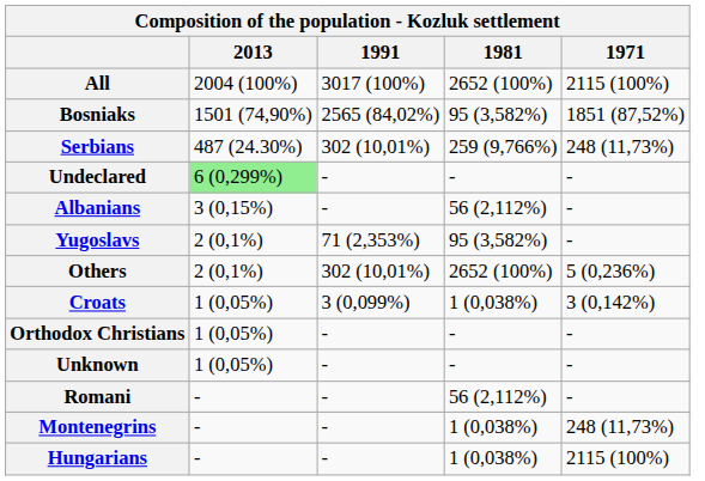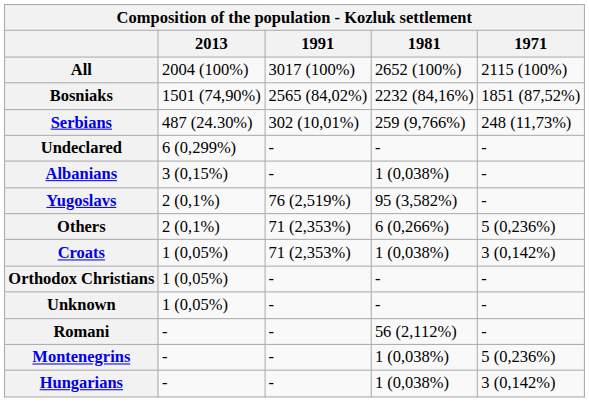 <table class="wikitable">
 <tr>
 <th colspan="5">Composition of the population - Kozluk settlement</th>
 </tr>
 <tr>
 <th></th>
 <th>2013</th>
 <th>1991</th>
 <th>1981</th>
 <th>1971</th>
 </tr>
 <tr>
 <th>All</th>
 <td>2004 (100%)</td>
 <td>3017 (100%)</td>
 <td>2652 (100%)</td>
 <td>2115 (100%)</td>
 </tr>
 <tr>
 <th>Bosniaks</th>
 <td>1501 (74,90%)</td>
 <td>2565 (84,02%)</td>
-<td>95 (3,582%)</td>
+<td>2232 (84,16%)</td>
 <td>1851 (87,52%)</td>
 </tr>
 <tr>
 <th><a href='#'>Serbians</a></th>
 <td>487 (24.30%)</td>
 <td>302 (10,01%)</td>
 <td>259 (9,766%)</td>
 <td>248 (11,73%)</td>
 </tr>
 <tr>
 <th>Undeclared</th>
-<td style="background: lightgreen;">6 (0,299%)</td>
+<td>6 (0,299%)</td>
 <td>-</td>
 <td>-</td>
 <td>-</td>
 </tr>
 <tr>
 <th><a href='#'>Albanians</a></th>
 <td>3 (0,15%)</td>
 <td>-</td>
-<td>56 (2,112%)</td>
+<td>1 (0,038%)</td>
 <td>-</td>
 </tr>
 <tr>
 <th><a href='#'>Yugoslavs</a></th>
 <td>2 (0,1%)</td>
-<td>71 (2,353%)</td>
+<td>76 (2,519%)</td>
 <td>95 (3,582%)</td>
 <td>-</td>
 </tr>
 <tr>
 <th>Others</th>
 <td>2 (0,1%)</td>
-<td>302 (10,01%)</td>
-<td>2652 (100%)</td>
+<td>71 (2,353%)</td>
+<td>6 (0,266%)</td>
 <td>5 (0,236%)</td>
 </tr>
 <tr>
 <th><a href='#'>Croats</a></th>
 <td>1 (0,05%)</td>
-<td>3 (0,099%)</td>
+<td>71 (2,353%)</td>
 <td>1 (0,038%)</td>
 <td>3 (0,142%)</td>
 </tr>
 <tr>
 <th>Orthodox Christians</th>
 <td>1 (0,05%)</td>
 <td>-</td>
 <td>-</td>
 <td>-</td>
 </tr>
 <tr>
 <th>Unknown</th>
 <td>1 (0,05%)</td>
 <td>-</td>
 <td>-</td>
 <td>-</td>
 </tr>
 <tr>
 <th>Romani</th>
 <td>-</td>
 <td>-</td>
 <td>56 (2,112%)</td>
 <td>-</td>
 </tr>
 <tr>
 <th><a href='#'>Montenegrins</a></th>
 <td>-</td>
 <td>-</td>
 <td>1 (0,038%)</td>
-<td>248 (11,73%)</td>
+<td>5 (0,236%)</td>
 </tr>
 <tr>
 <th><a href='#'>Hungarians</a></th>
 <td>-</td>
 <td>-</td>
 <td>1 (0,038%)</td>
-<td>2115 (100%)</td>
+<td>3 (0,142%)</td>
 </tr>
 </table>
